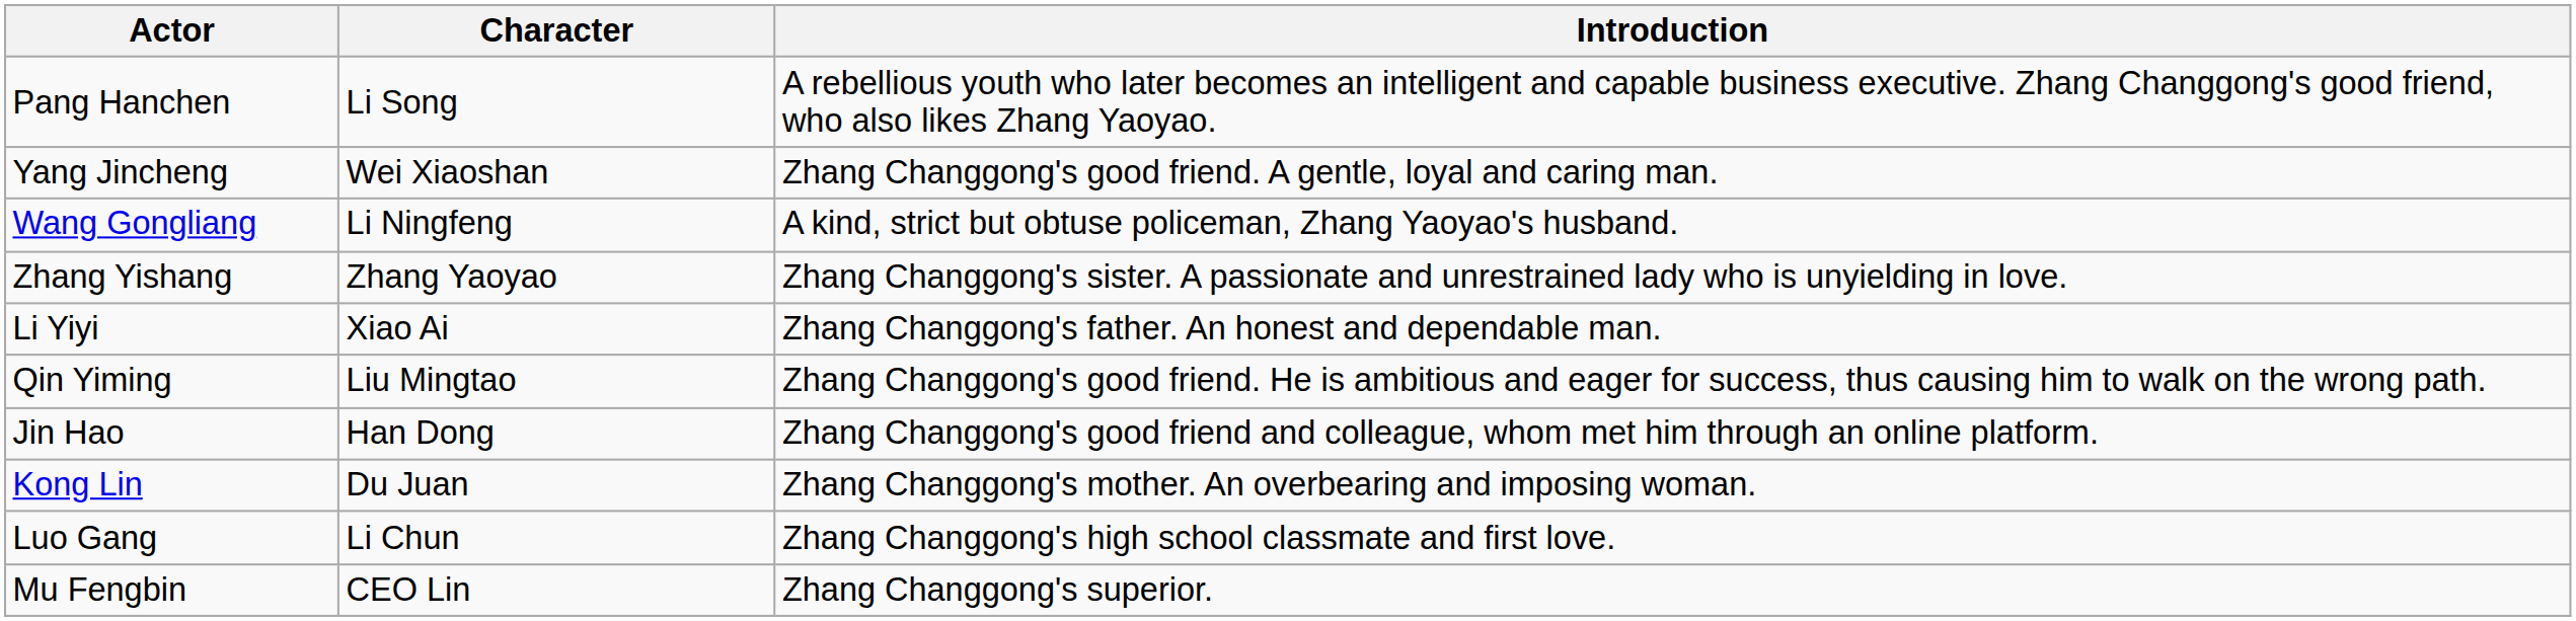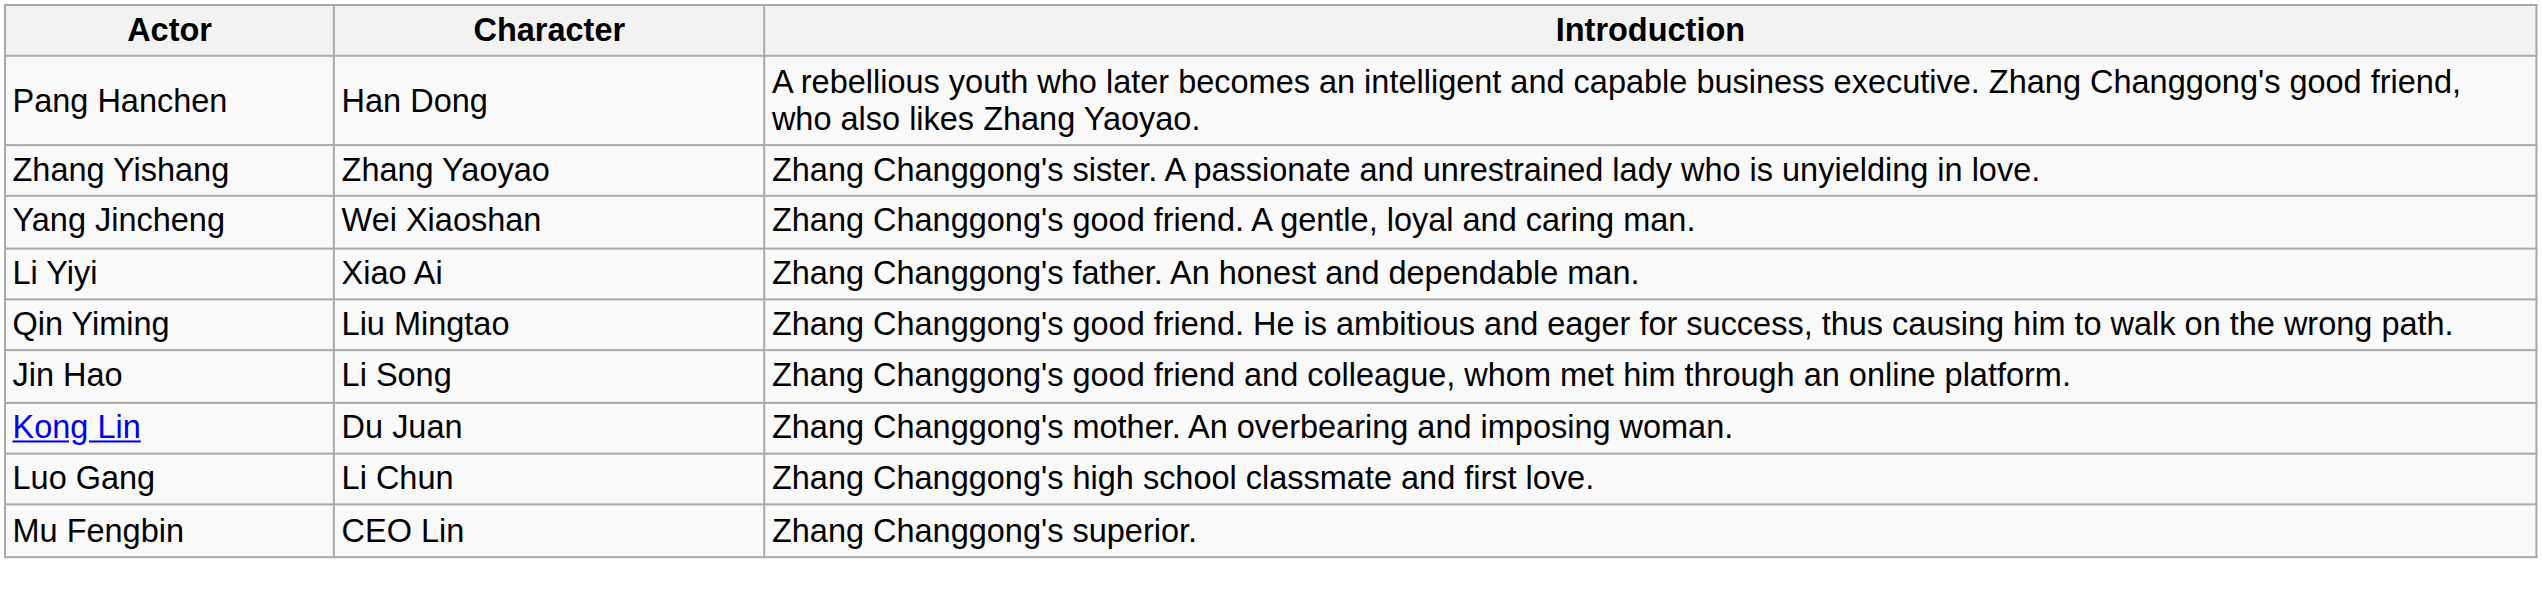 <table class="wikitable">
 <tr>
 <th style="width:13%">Actor</th>
 <th style="width:17%">Character</th>
 <th>Introduction</th>
 </tr>
 <tr>
 <td>Pang Hanchen</td>
-<td>Li Song</td>
+<td>Han Dong</td>
 <td>A rebellious youth who later becomes an intelligent and capable business executive. Zhang Changgong's good friend, who also likes Zhang Yaoyao.</td>
+</tr>
+<tr>
+<td>Zhang Yishang</td>
+<td>Zhang Yaoyao</td>
+<td>Zhang Changgong's sister. A passionate and unrestrained lady who is unyielding in love.</td>
 </tr>
 <tr>
 <td>Yang Jincheng</td>
 <td>Wei Xiaoshan</td>
 <td>Zhang Changgong's good friend. A gentle, loyal and caring man.</td>
-</tr>
-<tr>
-<td><a href='#'>Wang Gongliang</a></td>
-<td>Li Ningfeng</td>
-<td>A kind, strict but obtuse policeman, Zhang Yaoyao's husband.</td>
-</tr>
-<tr>
-<td>Zhang Yishang</td>
-<td>Zhang Yaoyao</td>
-<td>Zhang Changgong's sister. A passionate and unrestrained lady who is unyielding in love.</td>
 </tr>
 <tr>
 <td>Li Yiyi</td>
 <td>Xiao Ai</td>
 <td>Zhang Changgong's father. An honest and dependable man.</td>
 </tr>
 <tr>
 <td>Qin Yiming</td>
 <td>Liu Mingtao</td>
 <td>Zhang Changgong's good friend. He is ambitious and eager for success, thus causing him to walk on the wrong path.</td>
 </tr>
 <tr>
 <td>Jin Hao</td>
-<td>Han Dong</td>
+<td>Li Song</td>
 <td>Zhang Changgong's good friend and colleague, whom met him through an online platform.</td>
 </tr>
 <tr>
 <td><a href='#'>Kong Lin</a></td>
 <td>Du Juan</td>
 <td>Zhang Changgong's mother. An overbearing and imposing woman.</td>
 </tr>
 <tr>
 <td>Luo Gang</td>
 <td>Li Chun</td>
 <td>Zhang Changgong's high school classmate and first love.</td>
 </tr>
 <tr>
 <td>Mu Fengbin</td>
 <td>CEO Lin</td>
 <td>Zhang Changgong's superior.</td>
 </tr>
 </table>
